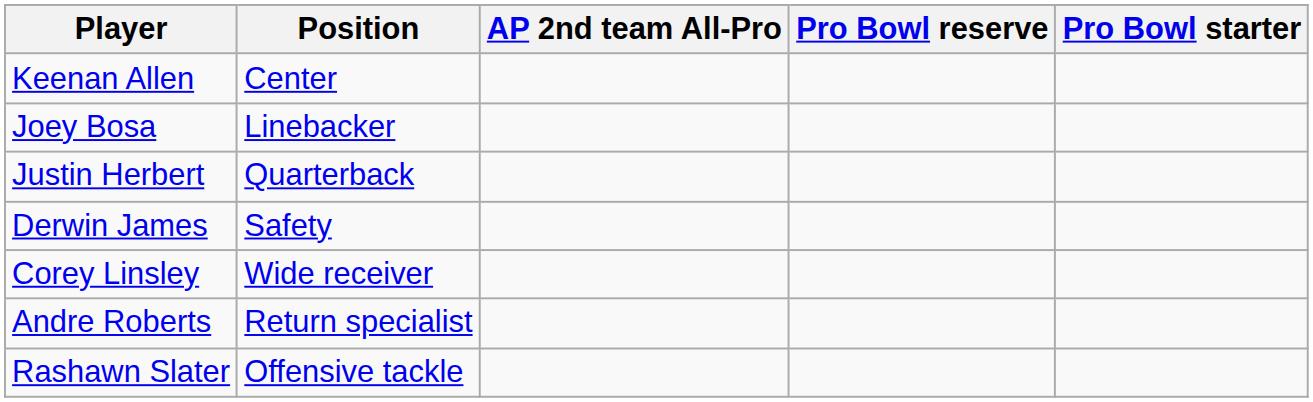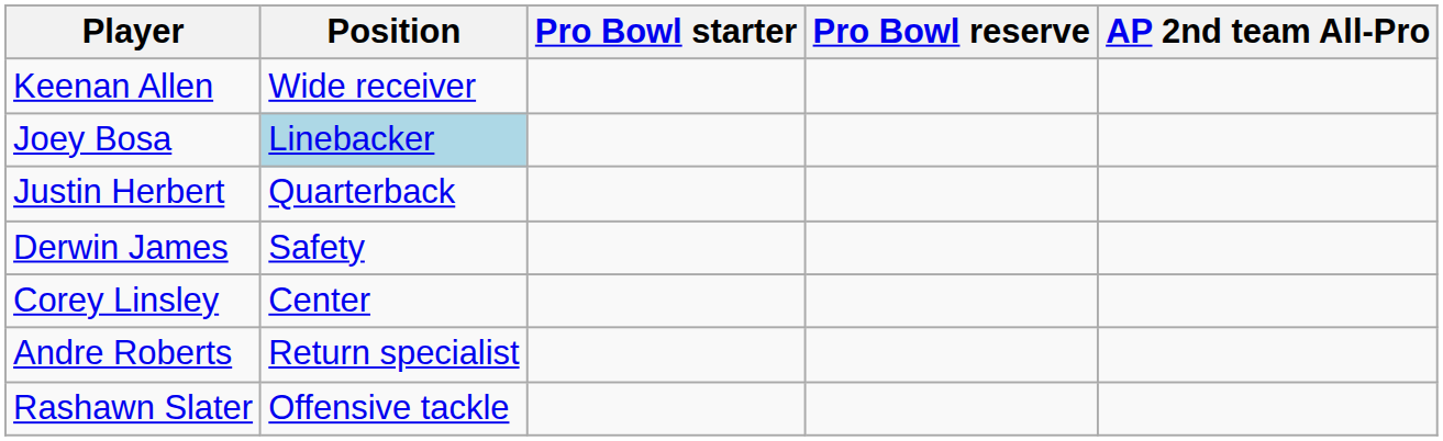 <table class="wikitable">
 <tr>
 <th>Player</th>
 <th>Position</th>
+<th><a href='#'>Pro Bowl</a> starter</th>
+<th><a href='#'>Pro Bowl</a> reserve</th>
 <th><a href='#'>AP</a> 2nd team All-Pro</th>
-<th><a href='#'>Pro Bowl</a> reserve</th>
-<th><a href='#'>Pro Bowl</a> starter</th>
 </tr>
 <tr>
 <td><a href='#'>Keenan Allen</a></td>
-<td><a href='#'>Center</a></td>
+<td><a href='#'>Wide receiver</a></td>
 <td></td>
 <td></td>
 <td></td>
 </tr>
 <tr>
 <td><a href='#'>Joey Bosa</a></td>
-<td><a href='#'>Linebacker</a></td>
+<td style="background: lightblue;"><a href='#'>Linebacker</a></td>
 <td></td>
 <td></td>
 <td></td>
 </tr>
 <tr>
 <td><a href='#'>Justin Herbert</a></td>
 <td><a href='#'>Quarterback</a></td>
 <td></td>
 <td></td>
 <td></td>
 </tr>
 <tr>
 <td><a href='#'>Derwin James</a></td>
 <td><a href='#'>Safety</a></td>
 <td></td>
 <td></td>
 <td></td>
 </tr>
 <tr>
 <td><a href='#'>Corey Linsley</a></td>
-<td><a href='#'>Wide receiver</a></td>
+<td><a href='#'>Center</a></td>
 <td></td>
 <td></td>
 <td></td>
 </tr>
 <tr>
 <td><a href='#'>Andre Roberts</a></td>
 <td><a href='#'>Return specialist</a></td>
 <td></td>
 <td></td>
 <td></td>
 </tr>
 <tr>
 <td><a href='#'>Rashawn Slater</a></td>
 <td><a href='#'>Offensive tackle</a></td>
 <td></td>
 <td></td>
 <td></td>
 </tr>
 </table>
